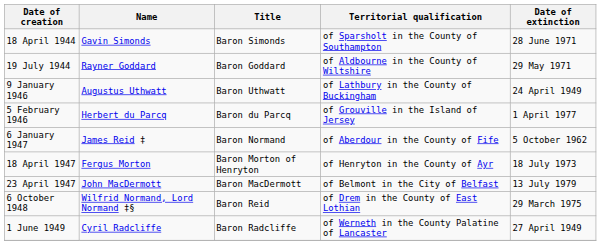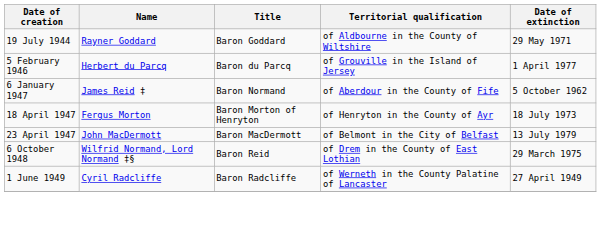 <table class="wikitable">
 <tr>
 <th>Date of creation</th>
 <th>Name</th>
 <th>Title</th>
 <th>Territorial qualification</th>
 <th>Date of extinction</th>
 </tr>
 <tr>
-<td>18 April 1944</td>
-<td><a href='#'>Gavin Simonds</a></td>
-<td>Baron Simonds</td>
-<td>of <a href='#'>Sparsholt</a> in the County of <a href='#'>Southampton</a></td>
-<td>28 June 1971</td>
-</tr>
-<tr>
 <td>19 July 1944</td>
 <td><a href='#'>Rayner Goddard</a></td>
 <td>Baron Goddard</td>
 <td>of <a href='#'>Aldbourne</a> in the County of <a href='#'>Wiltshire</a></td>
 <td>29 May 1971</td>
-</tr>
-<tr>
-<td>9 January 1946</td>
-<td><a href='#'>Augustus Uthwatt</a></td>
-<td>Baron Uthwatt</td>
-<td>of <a href='#'>Lathbury</a> in the County of <a href='#'>Buckingham</a></td>
-<td>24 April 1949</td>
 </tr>
 <tr>
 <td>5 February 1946</td>
 <td><a href='#'>Herbert du Parcq</a></td>
 <td>Baron du Parcq</td>
 <td>of <a href='#'>Grouville</a> in the Island of <a href='#'>Jersey</a></td>
 <td>1 April 1977</td>
 </tr>
 <tr>
 <td>6 January 1947</td>
 <td><a href='#'>James Reid</a> ‡</td>
 <td>Baron Normand</td>
 <td>of <a href='#'>Aberdour</a> in the County of <a href='#'>Fife</a></td>
 <td>5 October 1962</td>
 </tr>
 <tr>
 <td>18 April 1947</td>
 <td><a href='#'>Fergus Morton</a></td>
 <td>Baron Morton of Henryton</td>
 <td>of Henryton in the County of <a href='#'>Ayr</a></td>
 <td>18 July 1973</td>
 </tr>
 <tr>
 <td>23 April 1947</td>
 <td><a href='#'>John MacDermott</a></td>
 <td>Baron MacDermott</td>
 <td>of Belmont in the City of <a href='#'>Belfast</a></td>
 <td>13 July 1979</td>
 </tr>
 <tr>
 <td>6 October 1948</td>
 <td><a href='#'>Wilfrid Normand, Lord Normand</a> ‡§</td>
 <td>Baron Reid</td>
 <td>of <a href='#'>Drem</a> in the County of <a href='#'>East Lothian</a></td>
 <td>29 March 1975</td>
 </tr>
 <tr>
 <td>1 June 1949</td>
 <td><a href='#'>Cyril Radcliffe</a></td>
 <td>Baron Radcliffe</td>
 <td>of <a href='#'>Werneth</a> in the County Palatine of <a href='#'>Lancaster</a></td>
 <td>27 April 1949</td>
 </tr>
 <tr>
 </tr>
 </table>
